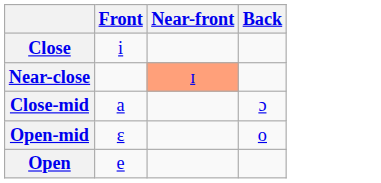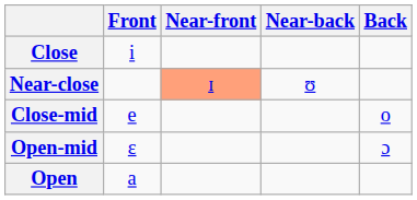 <table class="wikitable" style="text-align: center;">
 <tr>
 <th></th>
 <th><a href='#'>Front</a></th>
 <th><a href='#'>Near-front</a></th>
+<th><a href='#'>Near-back</a></th>
 <th><a href='#'>Back</a></th>
 </tr>
 <tr>
 <th><a href='#'>Close</a></th>
 <td><a href='#'>i</a></td>
 <td></td>
 <td></td>
+<td></td>
 </tr>
 <tr>
 <th><a href='#'>Near-close</a></th>
 <td></td>
 <td style="background: lightsalmon;"><a href='#'>ɪ</a></td>
+<td><a href='#'>ʊ</a></td>
 <td></td>
 </tr>
 <tr>
 <th><a href='#'>Close-mid</a></th>
-<td><a href='#'>a</a></td>
+<td><a href='#'>e</a></td>
 <td></td>
-<td><a href='#'>ɔ</a></td>
+<td></td>
+<td><a href='#'>o</a></td>
 </tr>
 <tr>
 <th><a href='#'>Open-mid</a></th>
 <td><a href='#'>ɛ</a></td>
 <td></td>
-<td><a href='#'>o</a></td>
+<td></td>
+<td><a href='#'>ɔ</a></td>
 </tr>
 <tr>
 <th><a href='#'>Open</a></th>
-<td><a href='#'>e</a></td>
+<td><a href='#'>a</a></td>
+<td></td>
 <td></td>
 <td></td>
 </tr>
 </table>
